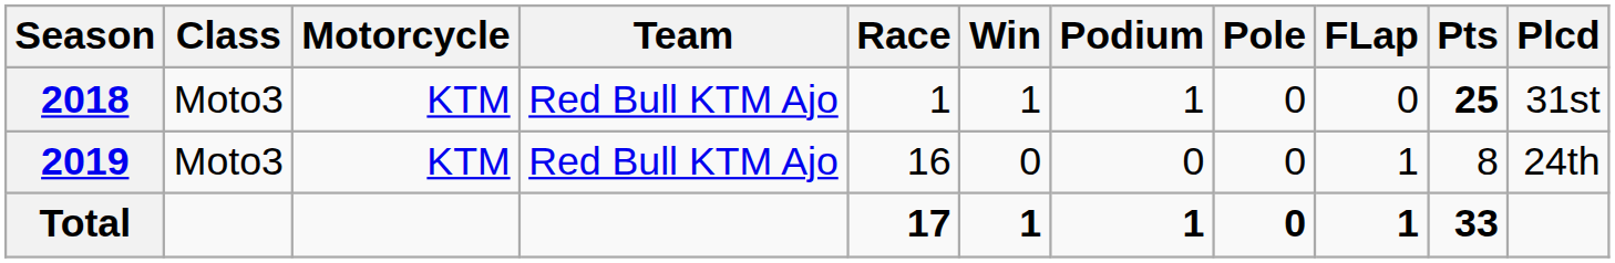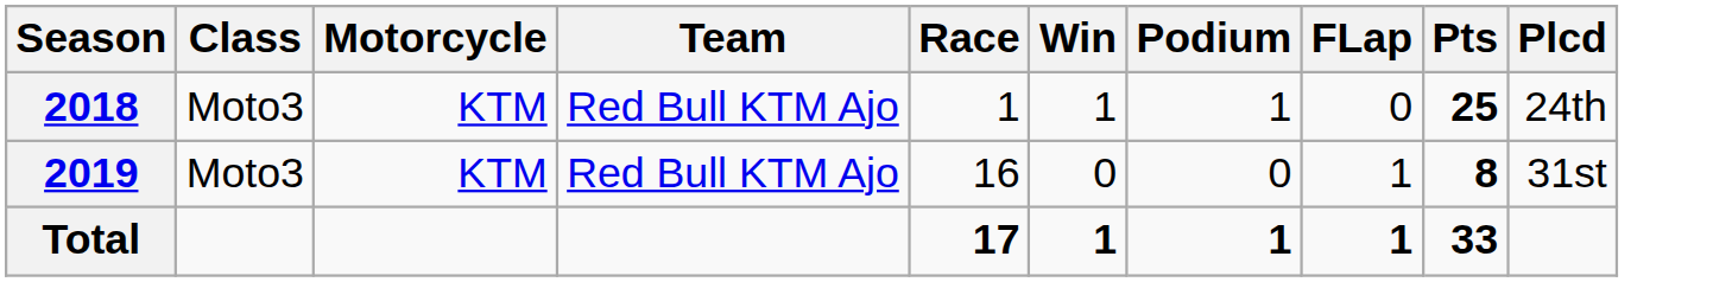 <table class="wikitable" style=text-align:right>
 <tr>
 <th>Season</th>
 <th>Class</th>
 <th>Motorcycle</th>
 <th>Team</th>
 <th>Race</th>
 <th>Win</th>
 <th>Podium</th>
-<th>Pole</th>
 <th>FLap</th>
 <th>Pts</th>
 <th>Plcd</th>
 </tr>
 <tr>
 <th><a href='#'>2018</a></th>
 <td>Moto3</td>
 <td><a href='#'>KTM</a></td>
 <td><a href='#'>Red Bull KTM Ajo</a></td>
 <td>1</td>
 <td>1</td>
 <td>1</td>
 <td>0</td>
-<td>0</td>
 <td><strong>25</strong></td>
-<td>31st</td>
+<td>24th</td>
 </tr>
 <tr>
 <th><a href='#'>2019</a></th>
 <td>Moto3</td>
 <td><a href='#'>KTM</a></td>
 <td><a href='#'>Red Bull KTM Ajo</a></td>
 <td>16</td>
 <td>0</td>
 <td>0</td>
-<td>0</td>
 <td>1</td>
-<td>8</td>
-<td>24th</td>
+<td><strong>8</strong></td>
+<td>31st</td>
 </tr>
 <tr>
 <th>Total</th>
 <td></td>
 <td></td>
 <td></td>
 <td><strong>17</strong></td>
 <td><strong>1</strong></td>
 <td><strong>1</strong></td>
-<td><strong>0</strong></td>
 <td><strong>1</strong></td>
 <td><strong>33</strong></td>
 <td></td>
 </tr>
 </table>
